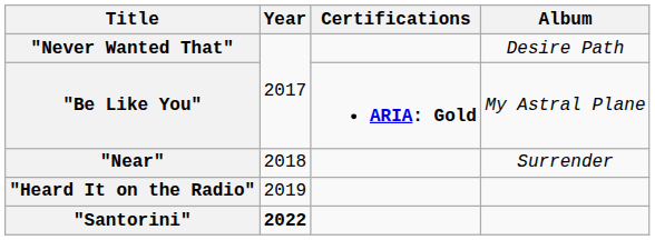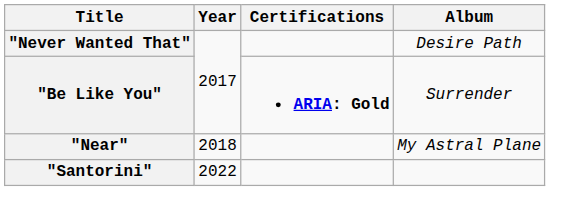 <table class="wikitable plainrowheaders" style="text-align:center;">
 <tr>
 <th>Title</th>
 <th>Year</th>
 <th>Certifications</th>
 <th>Album</th>
 </tr>
 <tr>
 <th scope="row">"Never Wanted That"<br></th>
 <td rowspan="2">2017</td>
 <td></td>
 <td><em>Desire Path</em></td>
 </tr>
 <tr>
 <th scope="row">"Be Like You"<br></th>
 <td><strong><br><ul><li><a href='#'>ARIA</a>: Gold</li></ul></strong></td>
-<td><em>My Astral Plane</em></td>
+<td><em>Surrender</em></td>
 </tr>
 <tr>
 <th scope="row">"Near"<br></th>
 <td>2018</td>
 <td></td>
-<td><em>Surrender</em></td>
-</tr>
-<tr>
-<th scope="row">"Heard It on the Radio"<br></th>
-<td>2019</td>
-<td></td>
-<td></td>
+<td><em>My Astral Plane</em></td>
 </tr>
 <tr>
 <th scope="row">"Santorini" <br></th>
-<td><strong>2022</strong></td>
+<td>2022</td>
 <td></td>
 <td></td>
 </tr>
 </table>
